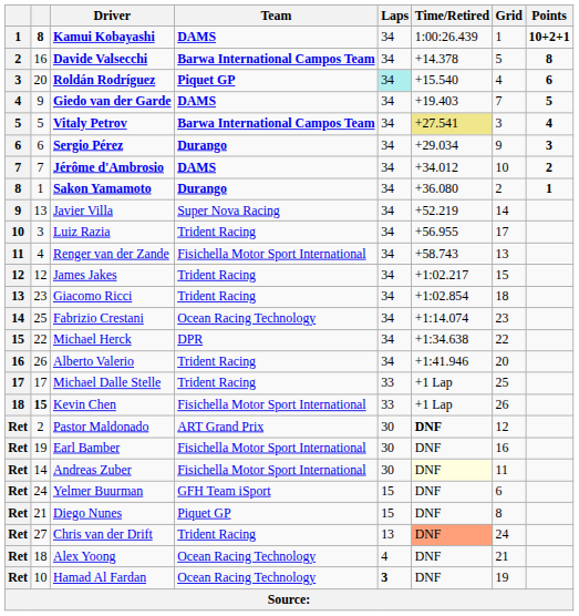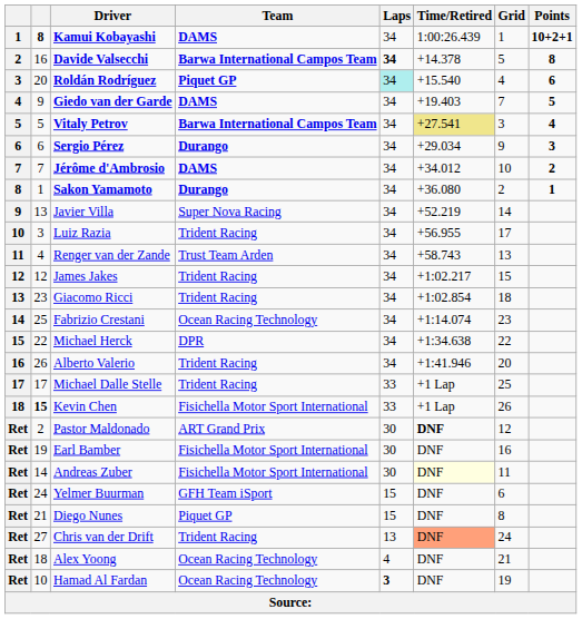 <table class="wikitable" style="font-size: 85%">
 <tr>
 <th></th>
 <th></th>
 <th>Driver</th>
 <th>Team</th>
 <th>Laps</th>
 <th>Time/Retired</th>
 <th>Grid</th>
 <th>Points</th>
 </tr>
 <tr>
 <th>1</th>
 <td align="center"><strong>8</strong></td>
 <td><strong> <a href='#'>Kamui Kobayashi</a></strong></td>
 <td><strong><a href='#'>DAMS</a></strong></td>
 <td>34</td>
 <td>1:00:26.439</td>
 <td>1</td>
 <td align="center"><strong>10+2+1</strong></td>
 </tr>
 <tr>
 <th>2</th>
 <td align="center">16</td>
 <td><strong> <a href='#'>Davide Valsecchi</a></strong></td>
 <td><strong><a href='#'>Barwa International Campos Team</a></strong></td>
-<td>34</td>
+<td><strong>34</strong></td>
 <td>+14.378</td>
 <td>5</td>
 <td align="center"><strong>8</strong></td>
 </tr>
 <tr>
 <th>3</th>
 <td align="center">20</td>
 <td><strong> <a href='#'>Roldán Rodríguez</a></strong></td>
 <td><strong><a href='#'>Piquet GP</a></strong></td>
 <td style="background: paleturquoise;">34</td>
 <td>+15.540</td>
 <td>4</td>
 <td align="center"><strong>6</strong></td>
 </tr>
 <tr>
 <th>4</th>
 <td align="center">9</td>
 <td><strong> <a href='#'>Giedo van der Garde</a></strong></td>
 <td><strong><a href='#'>DAMS</a></strong></td>
 <td>34</td>
 <td>+19.403</td>
 <td>7</td>
 <td align="center"><strong>5</strong></td>
 </tr>
 <tr>
 <th>5</th>
 <td align="center">5</td>
 <td><strong> <a href='#'>Vitaly Petrov</a></strong></td>
 <td><strong><a href='#'>Barwa International Campos Team</a></strong></td>
 <td>34</td>
 <td style="background: khaki;">+27.541</td>
 <td>3</td>
 <td align="center"><strong>4</strong></td>
 </tr>
 <tr>
 <th>6</th>
 <td align="center">6</td>
 <td><strong> <a href='#'>Sergio Pérez</a></strong></td>
 <td><strong><a href='#'>Durango</a></strong></td>
 <td>34</td>
 <td>+29.034</td>
 <td>9</td>
 <td align="center"><strong>3</strong></td>
 </tr>
 <tr>
 <th>7</th>
 <td align="center">7</td>
 <td><strong> <a href='#'>Jérôme d'Ambrosio</a></strong></td>
 <td><strong><a href='#'>DAMS</a></strong></td>
 <td>34</td>
 <td>+34.012</td>
 <td>10</td>
 <td align="center"><strong>2</strong></td>
 </tr>
 <tr>
 <th>8</th>
 <td align="center">1</td>
 <td><strong> <a href='#'>Sakon Yamamoto</a></strong></td>
 <td><strong><a href='#'>Durango</a></strong></td>
 <td>34</td>
 <td>+36.080</td>
 <td>2</td>
 <td align="center"><strong>1</strong></td>
 </tr>
 <tr>
 <th>9</th>
 <td align="center">13</td>
 <td> <a href='#'>Javier Villa</a></td>
 <td><a href='#'>Super Nova Racing</a></td>
 <td>34</td>
 <td>+52.219</td>
 <td>14</td>
 <td></td>
 </tr>
 <tr>
 <th>10</th>
 <td align="center">3</td>
 <td> <a href='#'>Luiz Razia</a></td>
 <td><a href='#'>Trident Racing</a></td>
 <td>34</td>
 <td>+56.955</td>
 <td>17</td>
 <td></td>
 </tr>
 <tr>
 <th>11</th>
 <td align="center">4</td>
 <td> <a href='#'>Renger van der Zande</a></td>
-<td><a href='#'>Fisichella Motor Sport International</a></td>
+<td><a href='#'>Trust Team Arden</a></td>
 <td>34</td>
 <td>+58.743</td>
 <td>13</td>
 <td></td>
 </tr>
 <tr>
 <th>12</th>
 <td align="center">12</td>
 <td> <a href='#'>James Jakes</a></td>
 <td><a href='#'>Trident Racing</a></td>
 <td>34</td>
 <td>+1:02.217</td>
 <td>15</td>
 <td></td>
 </tr>
 <tr>
 <th>13</th>
 <td align="center">23</td>
 <td> <a href='#'>Giacomo Ricci</a></td>
 <td><a href='#'>Trident Racing</a></td>
 <td>34</td>
 <td>+1:02.854</td>
 <td>18</td>
 <td></td>
 </tr>
 <tr>
 <th>14</th>
 <td align="center">25</td>
 <td> <a href='#'>Fabrizio Crestani</a></td>
 <td><a href='#'>Ocean Racing Technology</a></td>
 <td>34</td>
 <td>+1:14.074</td>
 <td>23</td>
 <td></td>
 </tr>
 <tr>
 <th>15</th>
 <td align="center">22</td>
 <td> <a href='#'>Michael Herck</a></td>
 <td><a href='#'>DPR</a></td>
 <td>34</td>
 <td>+1:34.638</td>
 <td>22</td>
 <td></td>
 </tr>
 <tr>
 <th>16</th>
 <td align="center">26</td>
 <td> <a href='#'>Alberto Valerio</a></td>
 <td><a href='#'>Trident Racing</a></td>
 <td>34</td>
 <td>+1:41.946</td>
 <td>20</td>
 <td></td>
 </tr>
 <tr>
 <th>17</th>
 <td align="center">17</td>
 <td> <a href='#'>Michael Dalle Stelle</a></td>
 <td><a href='#'>Trident Racing</a></td>
 <td>33</td>
 <td>+1 Lap</td>
 <td>25</td>
 <td></td>
 </tr>
 <tr>
 <th>18</th>
 <td align="center"><strong>15</strong></td>
 <td> <a href='#'>Kevin Chen</a></td>
 <td><a href='#'>Fisichella Motor Sport International</a></td>
 <td>33</td>
 <td>+1 Lap</td>
 <td>26</td>
 <td></td>
 </tr>
 <tr>
 <th>Ret</th>
 <td align="center">2</td>
 <td> <a href='#'>Pastor Maldonado</a></td>
 <td><a href='#'>ART Grand Prix</a></td>
 <td>30</td>
 <td><strong>DNF</strong></td>
 <td>12</td>
 <td></td>
 </tr>
 <tr>
 <th>Ret</th>
 <td align="center">19</td>
 <td> <a href='#'>Earl Bamber</a></td>
 <td><a href='#'>Fisichella Motor Sport International</a></td>
 <td>30</td>
 <td>DNF</td>
 <td>16</td>
 <td></td>
 </tr>
 <tr>
 <th>Ret</th>
 <td align="center">14</td>
 <td> <a href='#'>Andreas Zuber</a></td>
 <td><a href='#'>Fisichella Motor Sport International</a></td>
 <td>30</td>
 <td style="background: lightyellow;">DNF</td>
 <td>11</td>
 <td></td>
 </tr>
 <tr>
 <th>Ret</th>
 <td align="center">24</td>
 <td> <a href='#'>Yelmer Buurman</a></td>
 <td><a href='#'>GFH Team iSport</a></td>
 <td>15</td>
 <td>DNF</td>
 <td>6</td>
 <td></td>
 </tr>
 <tr>
 <th>Ret</th>
 <td align="center">21</td>
 <td> <a href='#'>Diego Nunes</a></td>
 <td><a href='#'>Piquet GP</a></td>
 <td>15</td>
 <td>DNF</td>
 <td>8</td>
 <td></td>
 </tr>
 <tr>
 <th>Ret</th>
 <td align="center">27</td>
 <td> <a href='#'>Chris van der Drift</a></td>
 <td><a href='#'>Trident Racing</a></td>
 <td>13</td>
 <td style="background: lightsalmon;">DNF</td>
 <td>24</td>
 <td></td>
 </tr>
 <tr>
 <th>Ret</th>
 <td align="center">18</td>
 <td> <a href='#'>Alex Yoong</a></td>
 <td><a href='#'>Ocean Racing Technology</a></td>
 <td>4</td>
 <td>DNF</td>
 <td>21</td>
 <td></td>
 </tr>
 <tr>
 <th>Ret</th>
 <td align="center">10</td>
 <td> <a href='#'>Hamad Al Fardan</a></td>
 <td><a href='#'>Ocean Racing Technology</a></td>
 <td><strong>3</strong></td>
 <td>DNF</td>
 <td>19</td>
 <td></td>
 </tr>
 <tr>
 <th colspan="8">Source:</th>
 </tr>
 </table>
